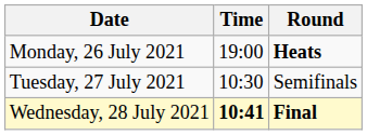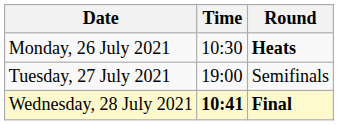 <table class="wikitable">
 <tr>
 <th>Date</th>
 <th>Time</th>
 <th>Round</th>
 </tr>
 <tr>
 <td>Monday, 26 July 2021</td>
-<td>19:00</td>
+<td>10:30</td>
 <td><strong>Heats</strong></td>
 </tr>
 <tr>
 <td>Tuesday, 27 July 2021</td>
-<td>10:30</td>
+<td>19:00</td>
 <td>Semifinals</td>
 </tr>
 <tr style=background:lemonchiffon>
 <td>Wednesday, 28 July 2021</td>
 <td><strong>10:41</strong></td>
 <td><strong>Final</strong></td>
 </tr>
 </table>
